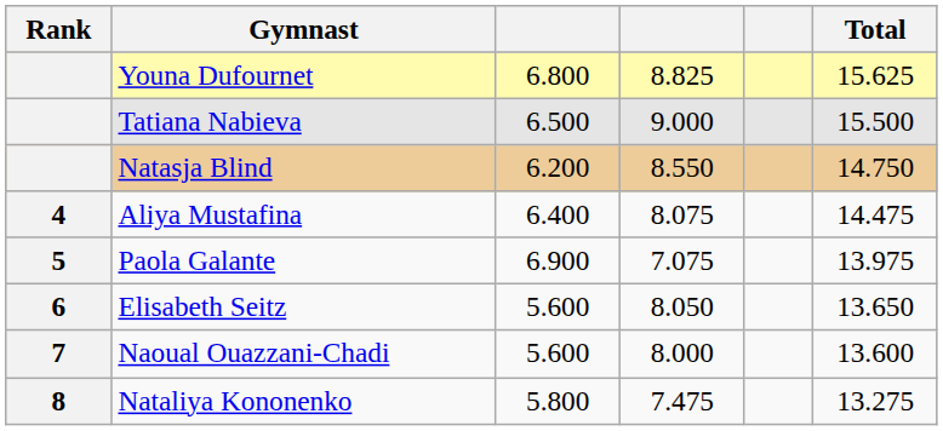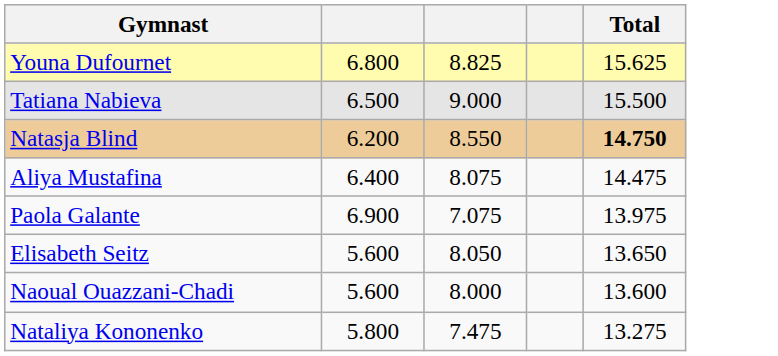 <table class="wikitable sortable" style="text-align:center; font-size:95%">
 <tr>
-<th scope="col" style="width:50px;">Rank</th>
 <th scope="col" style="width:200px;">Gymnast</th>
 <th scope="col" style="width:60px;"></th>
 <th scope="col" style="width:60px;"></th>
 <th scope="col" style="width:30px;"></th>
 <th scope="col" style="width:60px;">Total</th>
 </tr>
 <tr style="background:#fffcaf;">
-<th scope=row style="text-align:center"></th>
 <td style="text-align:left;"> <a href='#'>Youna Dufournet</a></td>
 <td>6.800</td>
 <td>8.825</td>
 <td></td>
 <td>15.625</td>
 </tr>
 <tr style="background:#e5e5e5;">
-<th scope=row style="text-align:center"></th>
 <td style="text-align:left;"> <a href='#'>Tatiana Nabieva</a></td>
 <td>6.500</td>
 <td>9.000</td>
 <td></td>
 <td>15.500</td>
 </tr>
 <tr style="background:#ec9;">
-<th scope=row style="text-align:center"></th>
 <td style="text-align:left;"> <a href='#'>Natasja Blind</a></td>
 <td>6.200</td>
 <td>8.550</td>
 <td></td>
-<td>14.750</td>
+<td><strong>14.750</strong></td>
 </tr>
 <tr>
-<th scope=row style="text-align:center">4</th>
 <td style="text-align:left;"> <a href='#'>Aliya Mustafina</a></td>
 <td>6.400</td>
 <td>8.075</td>
 <td></td>
 <td>14.475</td>
 </tr>
 <tr>
-<th scope=row style="text-align:center">5</th>
 <td style="text-align:left;"> <a href='#'>Paola Galante</a></td>
 <td>6.900</td>
 <td>7.075</td>
 <td></td>
 <td>13.975</td>
 </tr>
 <tr>
-<th scope=row style="text-align:center">6</th>
 <td style="text-align:left;"> <a href='#'>Elisabeth Seitz</a></td>
 <td>5.600</td>
 <td>8.050</td>
 <td></td>
 <td>13.650</td>
 </tr>
 <tr>
-<th scope=row style="text-align:center">7</th>
 <td style="text-align:left;"> <a href='#'>Naoual Ouazzani-Chadi</a></td>
 <td>5.600</td>
 <td>8.000</td>
 <td></td>
 <td>13.600</td>
 </tr>
 <tr>
-<th scope=row style="text-align:center">8</th>
 <td style="text-align:left;"> <a href='#'>Nataliya Kononenko</a></td>
 <td>5.800</td>
 <td>7.475</td>
 <td></td>
 <td>13.275</td>
 </tr>
 </table>
